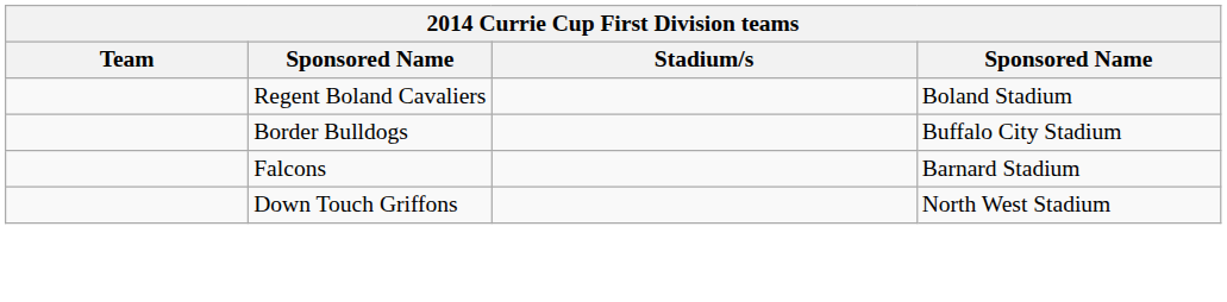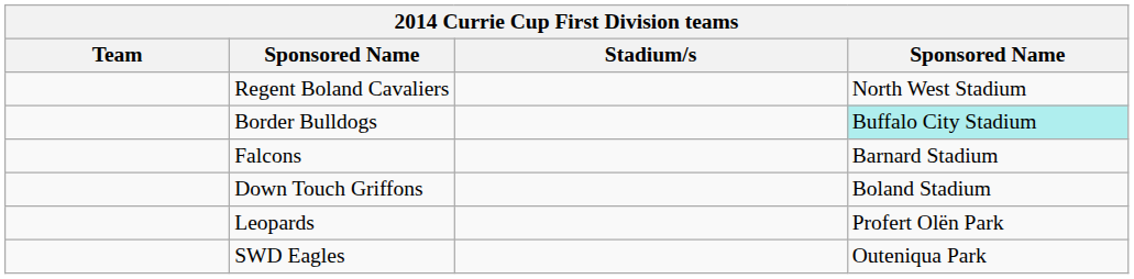 <table class="wikitable collapsible sortable" style="line-height:110%;">
 <tr>
 <th colspan=4>2014 Currie Cup First Division teams</th>
 </tr>
 <tr>
 <th width="20%">Team</th>
 <th width="20%">Sponsored Name</th>
 <th width="35%">Stadium/s</th>
 <th width="25%">Sponsored Name</th>
 </tr>
 <tr>
 <td></td>
 <td>Regent Boland Cavaliers</td>
 <td></td>
-<td>Boland Stadium</td>
+<td>North West Stadium</td>
 </tr>
 <tr>
 <td></td>
 <td>Border Bulldogs</td>
 <td></td>
-<td>Buffalo City Stadium</td>
+<td style="background: paleturquoise;">Buffalo City Stadium</td>
 </tr>
 <tr>
 <td></td>
 <td>Falcons</td>
 <td></td>
 <td>Barnard Stadium</td>
 </tr>
 <tr>
 <td></td>
 <td>Down Touch Griffons</td>
 <td></td>
-<td>North West Stadium</td>
+<td>Boland Stadium</td>
+</tr>
+<tr>
+<td></td>
+<td>Leopards</td>
+<td></td>
+<td>Profert Olën Park</td>
+</tr>
+<tr>
+<td></td>
+<td>SWD Eagles</td>
+<td></td>
+<td>Outeniqua Park</td>
 </tr>
 </table>
